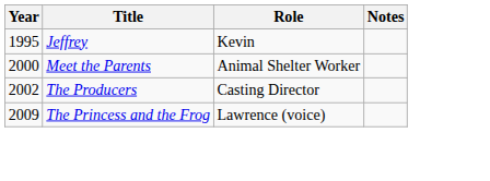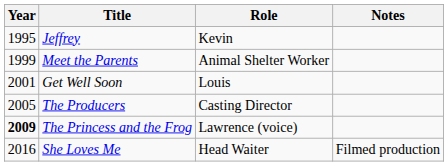 <table class="wikitable">
 <tr>
 <th>Year</th>
 <th>Title</th>
 <th>Role</th>
 <th>Notes</th>
 </tr>
 <tr>
 <td>1995</td>
 <td><em><a href='#'>Jeffrey</a></em></td>
 <td>Kevin</td>
 <td></td>
 </tr>
 <tr>
-<td>2000</td>
+<td>1999</td>
 <td><em><a href='#'>Meet the Parents</a></em></td>
 <td>Animal Shelter Worker</td>
 <td></td>
 </tr>
 <tr>
-<td>2002</td>
+<td>2001</td>
+<td><em>Get Well Soon</em></td>
+<td>Louis</td>
+<td></td>
+</tr>
+<tr>
+<td>2005</td>
 <td><em><a href='#'>The Producers</a></em></td>
 <td>Casting Director</td>
 <td></td>
 </tr>
 <tr>
-<td>2009</td>
+<td><strong>2009</strong></td>
 <td><em><a href='#'>The Princess and the Frog</a></em></td>
 <td>Lawrence (voice)</td>
 <td></td>
 </tr>
+<tr>
+<td>2016</td>
+<td><em><a href='#'>She Loves Me</a></em></td>
+<td>Head Waiter</td>
+<td>Filmed production</td>
+</tr>
 </table>
